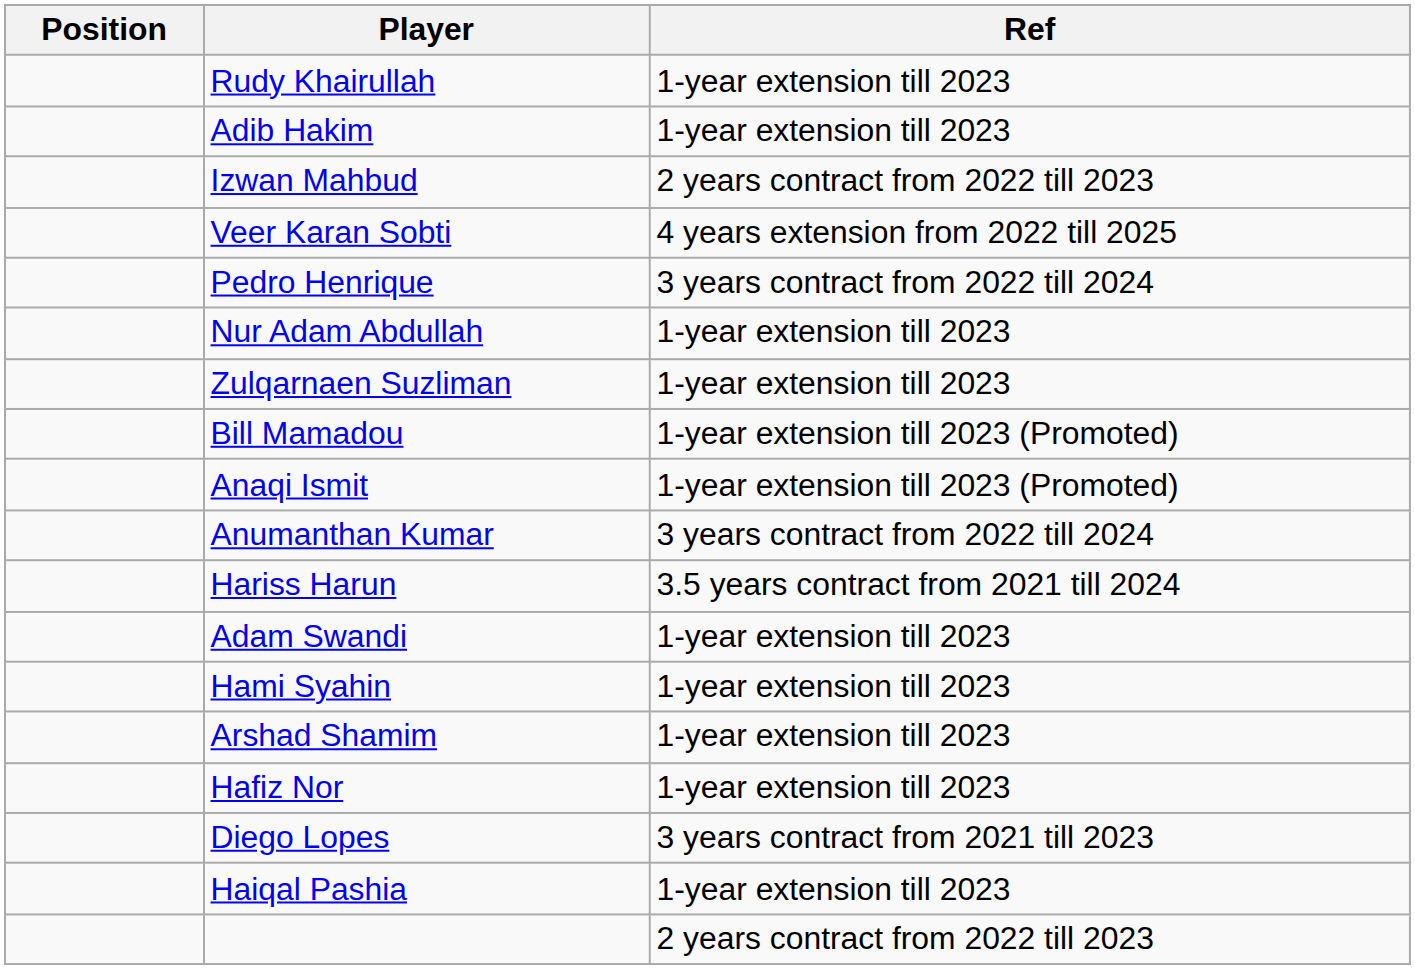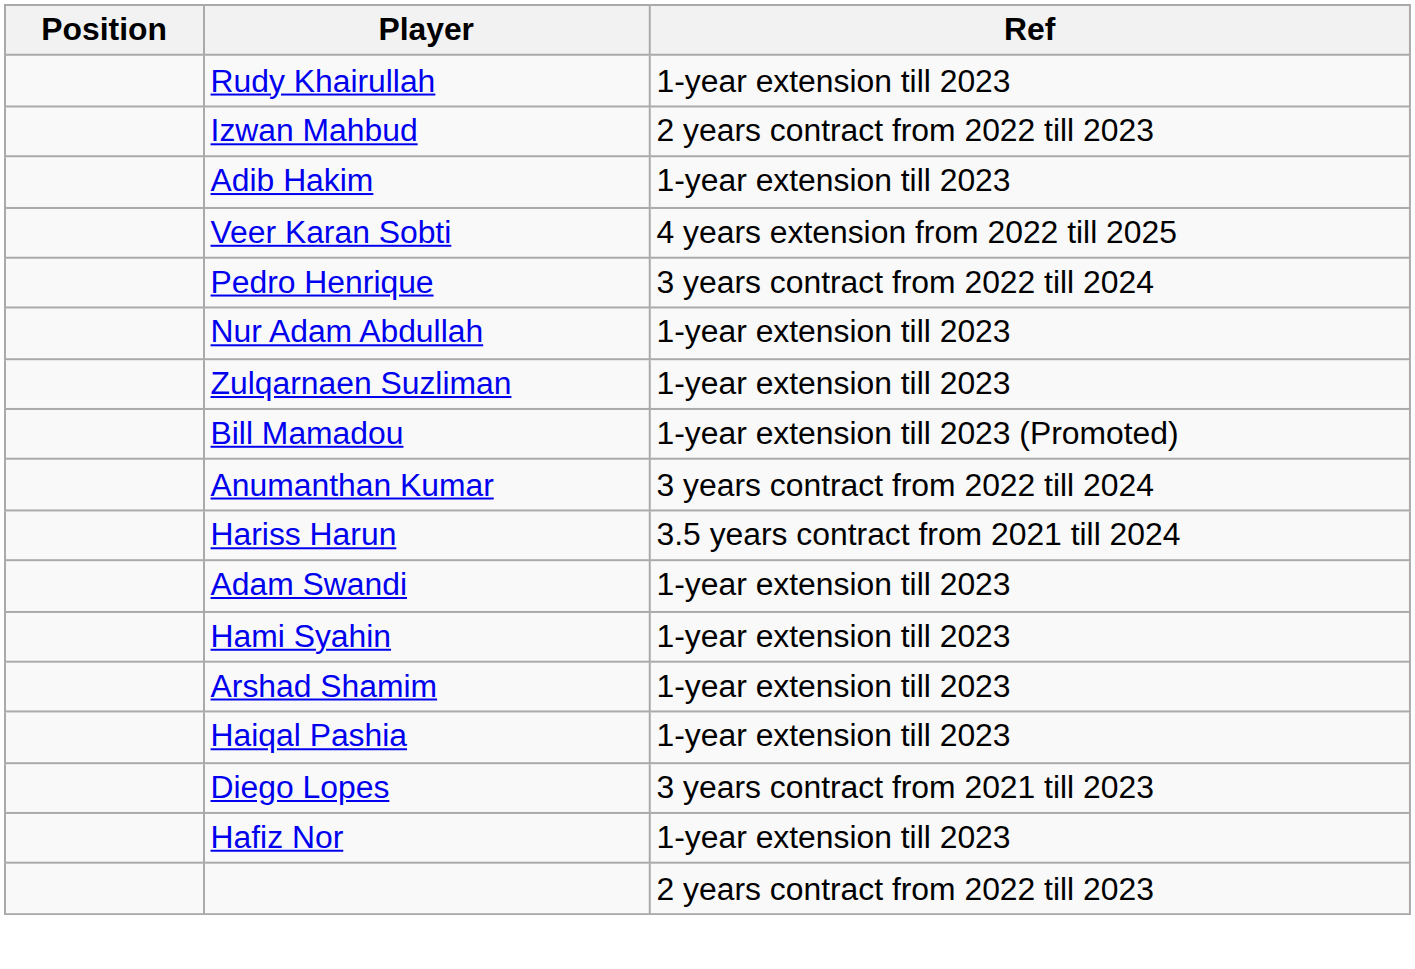 <table class="wikitable sortable" style="width:80%; text-align:center; font-size:100%; text-align:left;">
 <tr>
 <th>Position</th>
 <th>Player</th>
 <th>Ref</th>
 </tr>
 <tr>
 <td></td>
 <td> <a href='#'>Rudy Khairullah</a></td>
 <td>1-year extension till 2023</td>
 </tr>
 <tr>
 <td></td>
-<td> <a href='#'>Adib Hakim</a></td>
-<td>1-year extension till 2023</td>
+<td> <a href='#'>Izwan Mahbud</a></td>
+<td>2 years contract from 2022 till 2023 </td>
 </tr>
 <tr>
 <td></td>
-<td> <a href='#'>Izwan Mahbud</a></td>
-<td>2 years contract from 2022 till 2023 </td>
+<td> <a href='#'>Adib Hakim</a></td>
+<td>1-year extension till 2023</td>
 </tr>
 <tr>
 <td></td>
 <td> <a href='#'>Veer Karan Sobti</a></td>
 <td>4 years extension from 2022 till 2025</td>
 </tr>
 <tr>
 <td></td>
 <td> <a href='#'>Pedro Henrique</a></td>
 <td>3 years contract from 2022 till 2024 </td>
 </tr>
 <tr>
 <td></td>
 <td> <a href='#'>Nur Adam Abdullah</a></td>
 <td>1-year extension till 2023</td>
 </tr>
 <tr>
 <td></td>
 <td> <a href='#'>Zulqarnaen Suzliman</a></td>
 <td>1-year extension till 2023</td>
 </tr>
 <tr>
 <td></td>
 <td> <a href='#'>Bill Mamadou</a></td>
-<td>1-year extension till 2023 (Promoted)</td>
-</tr>
-<tr>
-<td></td>
-<td> <a href='#'>Anaqi Ismit</a></td>
 <td>1-year extension till 2023 (Promoted)</td>
 </tr>
 <tr>
 <td></td>
 <td> <a href='#'>Anumanthan Kumar</a></td>
 <td>3 years contract from 2022 till 2024 </td>
 </tr>
 <tr>
 <td></td>
 <td> <a href='#'>Hariss Harun</a></td>
 <td>3.5 years contract from 2021 till 2024 </td>
 </tr>
 <tr>
 <td></td>
 <td> <a href='#'>Adam Swandi</a></td>
 <td>1-year extension till 2023</td>
 </tr>
 <tr>
 <td></td>
 <td> <a href='#'>Hami Syahin</a></td>
 <td>1-year extension till 2023</td>
 </tr>
 <tr>
 <td></td>
 <td> <a href='#'>Arshad Shamim</a></td>
 <td>1-year extension till 2023</td>
 </tr>
 <tr>
 <td></td>
-<td> <a href='#'>Hafiz Nor</a></td>
+<td> <a href='#'>Haiqal Pashia</a></td>
 <td>1-year extension till 2023</td>
 </tr>
 <tr>
 <td></td>
 <td> <a href='#'>Diego Lopes</a></td>
 <td>3 years contract from 2021 till 2023 </td>
 </tr>
 <tr>
 <td></td>
-<td> <a href='#'>Haiqal Pashia</a></td>
+<td> <a href='#'>Hafiz Nor</a></td>
 <td>1-year extension till 2023</td>
 </tr>
 <tr>
 <td></td>
 <td></td>
 <td>2 years contract from 2022 till 2023 </td>
 </tr>
 <tr>
 </tr>
 </table>
